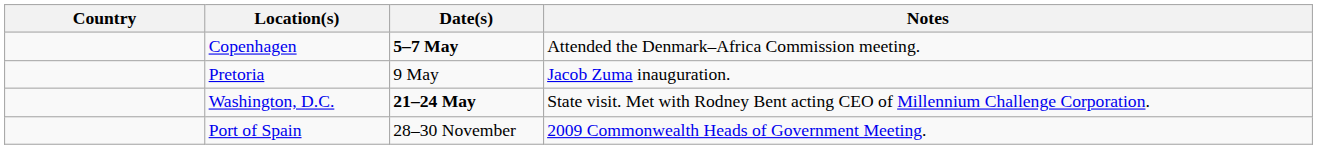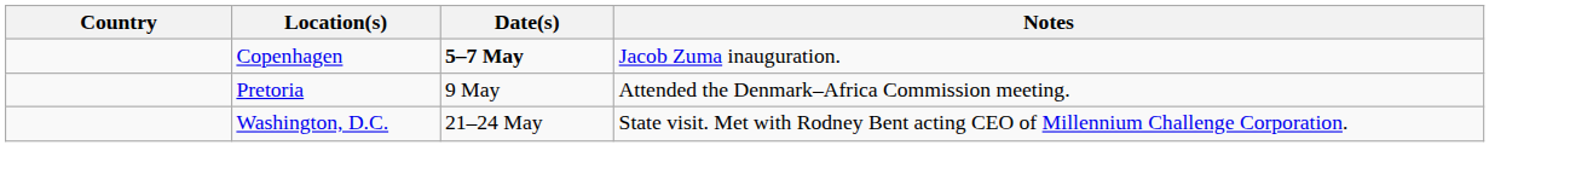 <table class="wikitable sortable">
 <tr>
 <th style="width: 13%;">Country</th>
 <th style="width: 12%;">Location(s)</th>
 <th style="width: 10%; ">Date(s)</th>
 <th style="width: 50%;">Notes</th>
 </tr>
 <tr>
 <td></td>
 <td><a href='#'>Copenhagen</a></td>
 <td><strong>5–7 May</strong></td>
-<td>Attended the Denmark–Africa Commission meeting.</td>
+<td><a href='#'>Jacob Zuma</a> inauguration.</td>
 </tr>
 <tr>
 <td></td>
 <td><a href='#'>Pretoria</a></td>
 <td>9 May</td>
-<td><a href='#'>Jacob Zuma</a> inauguration.</td>
+<td>Attended the Denmark–Africa Commission meeting.</td>
 </tr>
 <tr>
 <td></td>
 <td><a href='#'>Washington, D.C.</a></td>
-<td><strong>21–24 May</strong></td>
+<td>21–24 May</td>
 <td>State visit. Met with Rodney Bent acting CEO of <a href='#'>Millennium Challenge Corporation</a>.</td>
 </tr>
-<tr>
-<td></td>
-<td><a href='#'>Port of Spain</a></td>
-<td>28–30 November</td>
-<td><a href='#'>2009 Commonwealth Heads of Government Meeting</a>.</td>
-</tr>
 </table>
